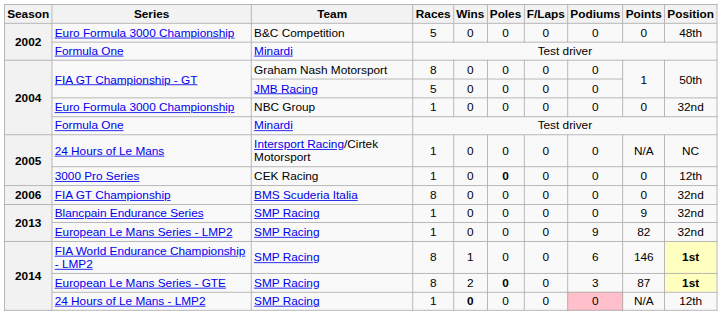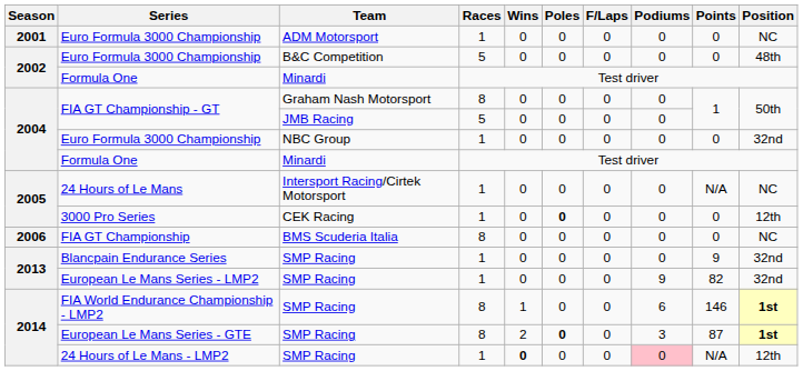 <table class="wikitable" style="font-size: 90%; text-align:center">
 <tr>
 <th>Season</th>
 <th>Series</th>
 <th>Team</th>
 <th>Races</th>
 <th>Wins</th>
 <th>Poles</th>
 <th>F/Laps</th>
 <th>Podiums</th>
 <th>Points</th>
 <th>Position</th>
+</tr>
+<tr>
+<th>2001</th>
+<td align=left><a href='#'>Euro Formula 3000 Championship</a></td>
+<td align=left><a href='#'>ADM Motorsport</a></td>
+<td>1</td>
+<td>0</td>
+<td>0</td>
+<td>0</td>
+<td>0</td>
+<td>0</td>
+<td>NC</td>
 </tr>
 <tr>
 <th rowspan="2">2002</th>
 <td align=left><a href='#'>Euro Formula 3000 Championship</a></td>
 <td align=left>B&C Competition</td>
 <td>5</td>
 <td>0</td>
 <td>0</td>
 <td>0</td>
 <td>0</td>
 <td>0</td>
 <td>48th</td>
 </tr>
 <tr>
 <td align=left><a href='#'>Formula One</a></td>
 <td align=left><a href='#'>Minardi</a></td>
 <td colspan=7>Test driver</td>
 </tr>
 <tr>
 <th rowspan="4">2004</th>
 <td rowspan=2 align=left><a href='#'>FIA GT Championship - GT</a></td>
 <td align=left>Graham Nash Motorsport</td>
 <td>8</td>
 <td>0</td>
 <td>0</td>
 <td>0</td>
 <td>0</td>
 <td rowspan=2>1</td>
 <td rowspan=2>50th</td>
 </tr>
 <tr>
 <td align=left><a href='#'>JMB Racing</a></td>
 <td>5</td>
 <td>0</td>
 <td>0</td>
 <td>0</td>
 <td>0</td>
 </tr>
 <tr>
 <td align="left"><a href='#'>Euro Formula 3000 Championship</a></td>
 <td align=left>NBC Group</td>
 <td>1</td>
 <td>0</td>
 <td>0</td>
 <td>0</td>
 <td>0</td>
 <td>0</td>
 <td>32nd</td>
 </tr>
 <tr>
 <td align=left><a href='#'>Formula One</a></td>
 <td align=left><a href='#'>Minardi</a></td>
 <td colspan=7>Test driver</td>
 </tr>
 <tr>
 <th rowspan="2">2005</th>
 <td align=left><a href='#'>24 Hours of Le Mans</a></td>
 <td align=left><a href='#'>Intersport Racing</a>/Cirtek Motorsport</td>
 <td>1</td>
 <td>0</td>
 <td>0</td>
 <td>0</td>
 <td>0</td>
 <td>N/A</td>
 <td>NC</td>
 </tr>
 <tr>
 <td align=left><a href='#'>3000 Pro Series</a></td>
 <td align=left>CEK Racing</td>
 <td>1</td>
 <td>0</td>
 <td><strong>0</strong></td>
 <td>0</td>
 <td>0</td>
 <td>0</td>
 <td>12th</td>
 </tr>
 <tr>
 <th>2006</th>
 <td align=left><a href='#'>FIA GT Championship</a></td>
 <td align=left><a href='#'>BMS Scuderia Italia</a></td>
 <td>8</td>
 <td>0</td>
 <td>0</td>
 <td>0</td>
 <td>0</td>
 <td>0</td>
-<td>32nd</td>
+<td>NC</td>
 </tr>
 <tr>
 <th rowspan="2">2013</th>
 <td align=left><a href='#'>Blancpain Endurance Series</a></td>
 <td align=left><a href='#'>SMP Racing</a></td>
 <td>1</td>
 <td>0</td>
 <td>0</td>
 <td>0</td>
 <td>0</td>
 <td>9</td>
 <td>32nd</td>
 </tr>
 <tr>
 <td align=left><a href='#'>European Le Mans Series - LMP2</a></td>
 <td align=left><a href='#'>SMP Racing</a></td>
 <td>1</td>
 <td>0</td>
 <td>0</td>
 <td>0</td>
 <td>9</td>
 <td>82</td>
 <td>32nd</td>
 </tr>
 <tr>
 <th rowspan="3">2014</th>
 <td align=left><a href='#'>FIA World Endurance Championship - LMP2</a></td>
 <td align=left><a href='#'>SMP Racing</a></td>
 <td>8</td>
 <td>1</td>
 <td>0</td>
 <td>0</td>
 <td>6</td>
 <td>146</td>
 <td style="background:#FFFFBF;"><strong>1st</strong></td>
 </tr>
 <tr>
 <td align=left><a href='#'>European Le Mans Series - GTE</a></td>
 <td align=left><a href='#'>SMP Racing</a></td>
 <td>8</td>
 <td>2</td>
 <td><strong>0</strong></td>
 <td>0</td>
 <td>3</td>
 <td>87</td>
 <td style="background:#FFFFBF;"><strong>1st</strong></td>
 </tr>
 <tr>
 <td align=left><a href='#'>24 Hours of Le Mans - LMP2</a></td>
 <td align=left><a href='#'>SMP Racing</a></td>
 <td>1</td>
 <td><strong>0</strong></td>
 <td>0</td>
 <td>0</td>
 <td style="background: pink;">0</td>
 <td>N/A</td>
 <td>12th</td>
 </tr>
 </table>
